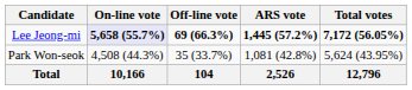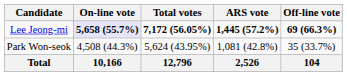 <table class="wikitable" style="text-align:center;">
 <tr>
 <th>Candidate</th>
 <th>On-line vote</th>
+<th>Total votes</th>
+<th>ARS vote</th>
 <th>Off-line vote</th>
-<th>ARS vote</th>
-<th>Total votes</th>
 </tr>
 <tr>
 <td><a href='#'>Lee Jeong-mi</a></td>
 <td style="background: lavender;"><strong>5,658 (55.7%)</strong></td>
+<td><strong>7,172 (56.05%)</strong></td>
+<td><strong>1,445 (57.2%)</strong></td>
 <td><strong>69 (66.3%)</strong></td>
-<td><strong>1,445 (57.2%)</strong></td>
-<td><strong>7,172 (56.05%)</strong></td>
 </tr>
 <tr>
 <td>Park Won-seok</td>
 <td>4,508 (44.3%)</td>
+<td>5,624 (43.95%)</td>
+<td>1,081 (42.8%)</td>
 <td>35 (33.7%)</td>
-<td>1,081 (42.8%)</td>
-<td>5,624 (43.95%)</td>
 </tr>
 <tr>
 <th>Total</th>
 <th>10,166</th>
+<th>12,796</th>
+<th>2,526</th>
 <th>104</th>
-<th>2,526</th>
-<th>12,796</th>
 </tr>
 </table>
